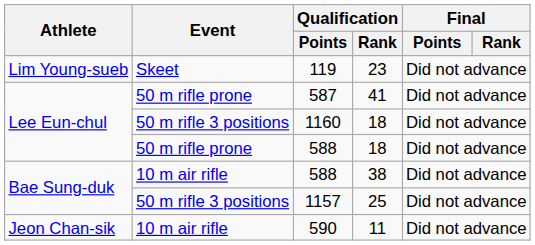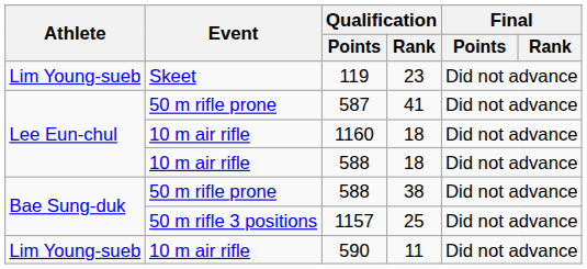 <table class="wikitable" style="font-size:90%">
 <tr>
 <th rowspan="2">Athlete</th>
 <th rowspan="2">Event</th>
 <th colspan=2>Qualification</th>
 <th colspan=2>Final</th>
 </tr>
 <tr style="font-size:95%">
 <th>Points</th>
 <th>Rank</th>
 <th>Points</th>
 <th>Rank</th>
 </tr>
 <tr style="text-align: center;">
 <td style="text-align: left;"><a href='#'>Lim Young-sueb</a></td>
 <td style="text-align: left;"><a href='#'>Skeet</a></td>
 <td>119</td>
 <td>23</td>
 <td colspan=2>Did not advance</td>
 </tr>
 <tr style="text-align: center;">
 <td style="text-align: left;" rowspan=3><a href='#'>Lee Eun-chul</a></td>
 <td style="text-align: left;"><a href='#'>50 m rifle prone</a></td>
 <td>587</td>
 <td>41</td>
 <td colspan=2>Did not advance</td>
 </tr>
 <tr style="text-align: center;">
-<td style="text-align: left;"><a href='#'>50 m rifle 3 positions</a></td>
+<td style="text-align: left;"><a href='#'>10 m air rifle</a></td>
 <td>1160</td>
 <td>18</td>
 <td colspan=2>Did not advance</td>
 </tr>
 <tr style="text-align: center;">
-<td style="text-align: left;"><a href='#'>50 m rifle prone</a></td>
+<td style="text-align: left;"><a href='#'>10 m air rifle</a></td>
 <td>588</td>
 <td>18</td>
 <td colspan=2>Did not advance</td>
 </tr>
 <tr style="text-align: center;">
 <td style="text-align: left;" rowspan=2><a href='#'>Bae Sung-duk</a></td>
-<td style="text-align: left;"><a href='#'>10 m air rifle</a></td>
+<td style="text-align: left;"><a href='#'>50 m rifle prone</a></td>
 <td>588</td>
 <td>38</td>
 <td colspan=2>Did not advance</td>
 </tr>
 <tr style="text-align: center;">
 <td style="text-align: left;"><a href='#'>50 m rifle 3 positions</a></td>
 <td>1157</td>
 <td>25</td>
 <td colspan=2>Did not advance</td>
 </tr>
 <tr style="text-align: center;">
-<td style="text-align: left;"><a href='#'>Jeon Chan-sik</a></td>
+<td style="text-align: left;"><a href='#'>Lim Young-sueb</a></td>
 <td style="text-align: left;"><a href='#'>10 m air rifle</a></td>
 <td>590</td>
 <td>11</td>
 <td colspan=2>Did not advance</td>
 </tr>
 </table>
